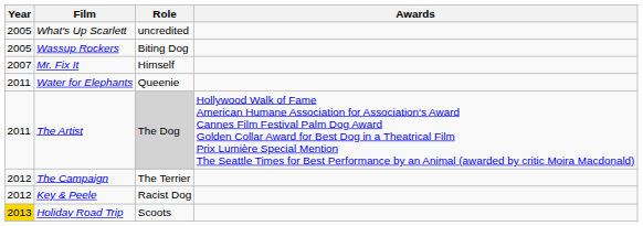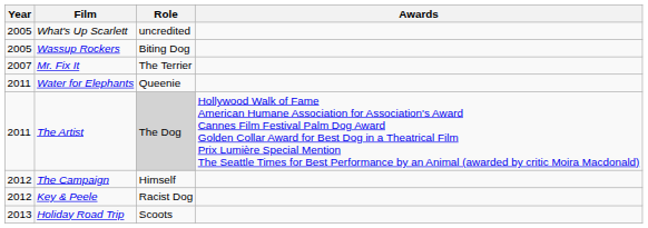 <table class="wikitable" style="font-size: 95%;">
 <tr>
 <th>Year</th>
 <th>Film</th>
 <th>Role</th>
 <th>Awards</th>
 </tr>
 <tr>
 <td>2005</td>
 <td><em>What's Up Scarlett</em></td>
 <td>uncredited</td>
 <td></td>
 </tr>
 <tr>
 <td>2005</td>
 <td><em><a href='#'>Wassup Rockers</a></em></td>
 <td>Biting Dog</td>
 <td></td>
 </tr>
 <tr>
 <td>2007</td>
 <td><em><a href='#'>Mr. Fix It</a></em></td>
-<td>Himself</td>
+<td>The Terrier</td>
 <td></td>
 </tr>
 <tr>
 <td>2011</td>
 <td><em><a href='#'>Water for Elephants</a></em></td>
 <td>Queenie</td>
 <td></td>
 </tr>
 <tr>
 <td>2011</td>
 <td><em><a href='#'>The Artist</a></em></td>
 <td style="background: lightgrey;">The Dog</td>
 <td><a href='#'>Hollywood Walk of Fame</a> <br> <a href='#'>American Humane Association for Association's Award</a> <br> <a href='#'>Cannes Film Festival Palm Dog Award</a> <br> <a href='#'>Golden Collar Award for Best Dog in a Theatrical Film</a> <br> <a href='#'>Prix Lumière Special Mention</a> <br> <a href='#'>The Seattle Times for Best Performance by an Animal (awarded by critic Moira Macdonald)</a></td>
 </tr>
 <tr>
 <td>2012</td>
 <td><em><a href='#'>The Campaign</a></em></td>
-<td>The Terrier</td>
+<td>Himself</td>
 <td></td>
 </tr>
 <tr>
 <td>2012</td>
 <td><em><a href='#'>Key & Peele</a></em></td>
 <td>Racist Dog</td>
 <td></td>
 </tr>
 <tr>
-<td style="background: gold;">2013</td>
+<td>2013</td>
 <td><em><a href='#'>Holiday Road Trip</a></em></td>
 <td>Scoots</td>
 <td></td>
 </tr>
 </table>
